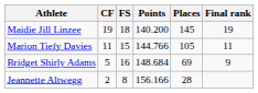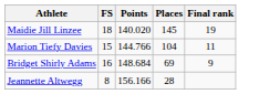 <table class="wikitable" border="1" style="font-size:90%">
 <tr>
 <th>Athlete</th>
-<th>CF</th>
 <th>FS</th>
 <th>Points</th>
 <th>Places</th>
 <th>Final rank</th>
 </tr>
 <tr align=center>
 <td align=left><a href='#'>Maidie Jill Linzee</a></td>
-<td>19</td>
 <td>18</td>
-<td>140.200</td>
+<td>140.020</td>
 <td>145</td>
 <td>19</td>
 </tr>
 <tr align=center>
 <td align=left><a href='#'>Marion Tiefy Davies</a></td>
-<td>11</td>
 <td>15</td>
 <td>144.766</td>
-<td>105</td>
+<td>104</td>
 <td>11</td>
 </tr>
 <tr align=center>
 <td align=left><a href='#'>Bridget Shirly Adams</a></td>
-<td>5</td>
 <td>16</td>
 <td>148.684</td>
 <td>69</td>
 <td>9</td>
 </tr>
 <tr align=center>
 <td align=left><a href='#'>Jeannette Altwegg</a></td>
-<td>2</td>
 <td>8</td>
 <td>156.166</td>
 <td>28</td>
 <td></td>
 </tr>
 </table>
